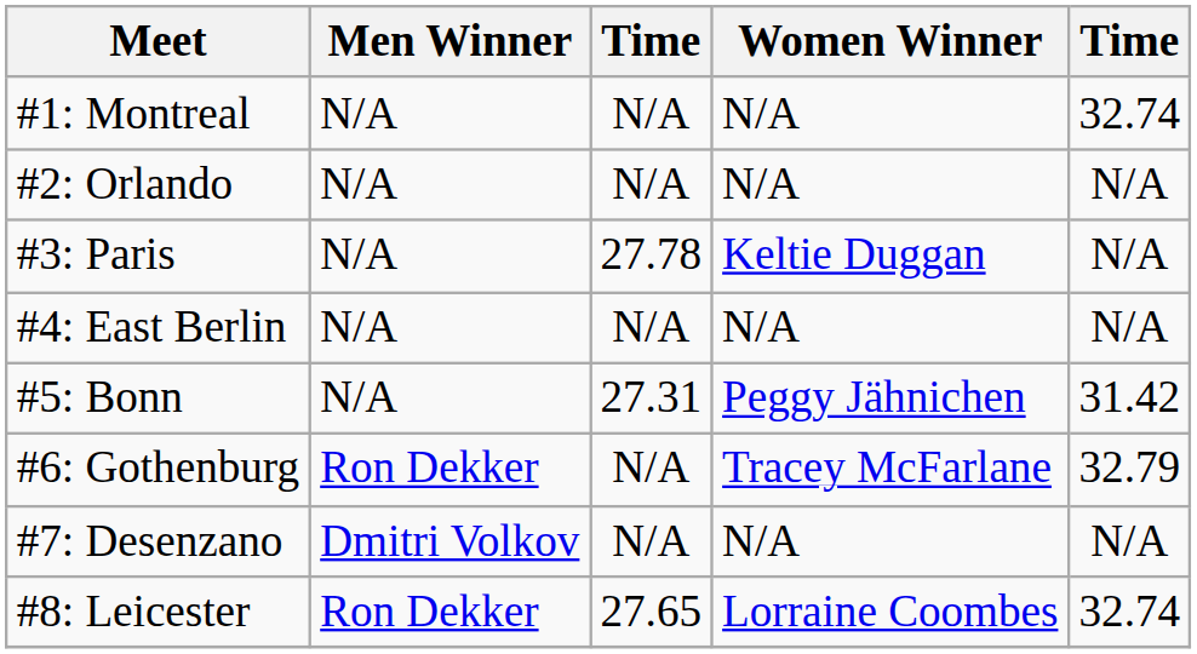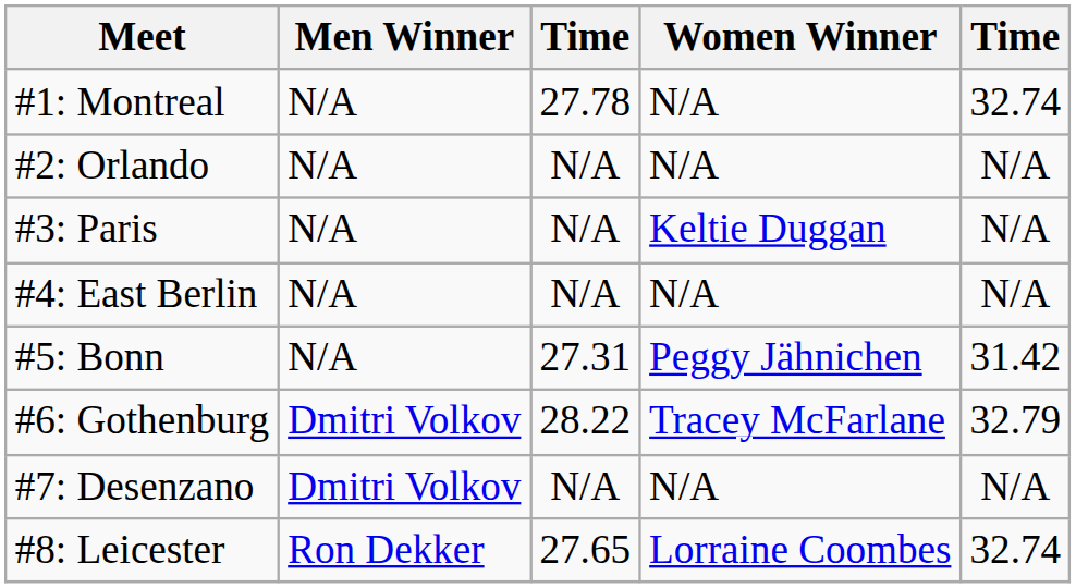 <table class=wikitable>
 <tr>
 <th>Meet</th>
 <th>Men Winner</th>
 <th>Time</th>
 <th>Women Winner</th>
 <th>Time</th>
 </tr>
 <tr>
 <td>#1: Montreal</td>
 <td>N/A</td>
-<td align=center>N/A</td>
+<td align=center>27.78</td>
 <td>N/A</td>
 <td align=center>32.74</td>
 </tr>
 <tr>
 <td>#2: Orlando</td>
 <td>N/A</td>
 <td align=center>N/A</td>
 <td>N/A</td>
 <td align=center>N/A</td>
 </tr>
 <tr>
 <td>#3: Paris</td>
 <td>N/A</td>
-<td align=center>27.78</td>
+<td align=center>N/A</td>
 <td> <a href='#'>Keltie Duggan</a></td>
 <td align=center>N/A</td>
 </tr>
 <tr>
 <td>#4: East Berlin</td>
 <td>N/A</td>
 <td align=center>N/A</td>
 <td>N/A</td>
 <td align=center>N/A</td>
 </tr>
 <tr>
 <td>#5: Bonn</td>
 <td>N/A</td>
 <td align=center>27.31</td>
 <td> <a href='#'>Peggy Jähnichen</a></td>
 <td align=center>31.42</td>
 </tr>
 <tr>
 <td>#6: Gothenburg</td>
-<td> <a href='#'>Ron Dekker</a></td>
-<td align=center>N/A</td>
+<td> <a href='#'>Dmitri Volkov</a></td>
+<td align=center>28.22</td>
 <td> <a href='#'>Tracey McFarlane</a></td>
 <td align=center>32.79</td>
 </tr>
 <tr>
 <td>#7: Desenzano</td>
 <td> <a href='#'>Dmitri Volkov</a></td>
 <td align=center>N/A</td>
 <td>N/A</td>
 <td align=center>N/A</td>
 </tr>
 <tr>
 <td>#8: Leicester</td>
 <td> <a href='#'>Ron Dekker</a></td>
 <td align=center>27.65</td>
 <td> <a href='#'>Lorraine Coombes</a></td>
 <td align=center>32.74</td>
 </tr>
 <tr>
 </tr>
 </table>
